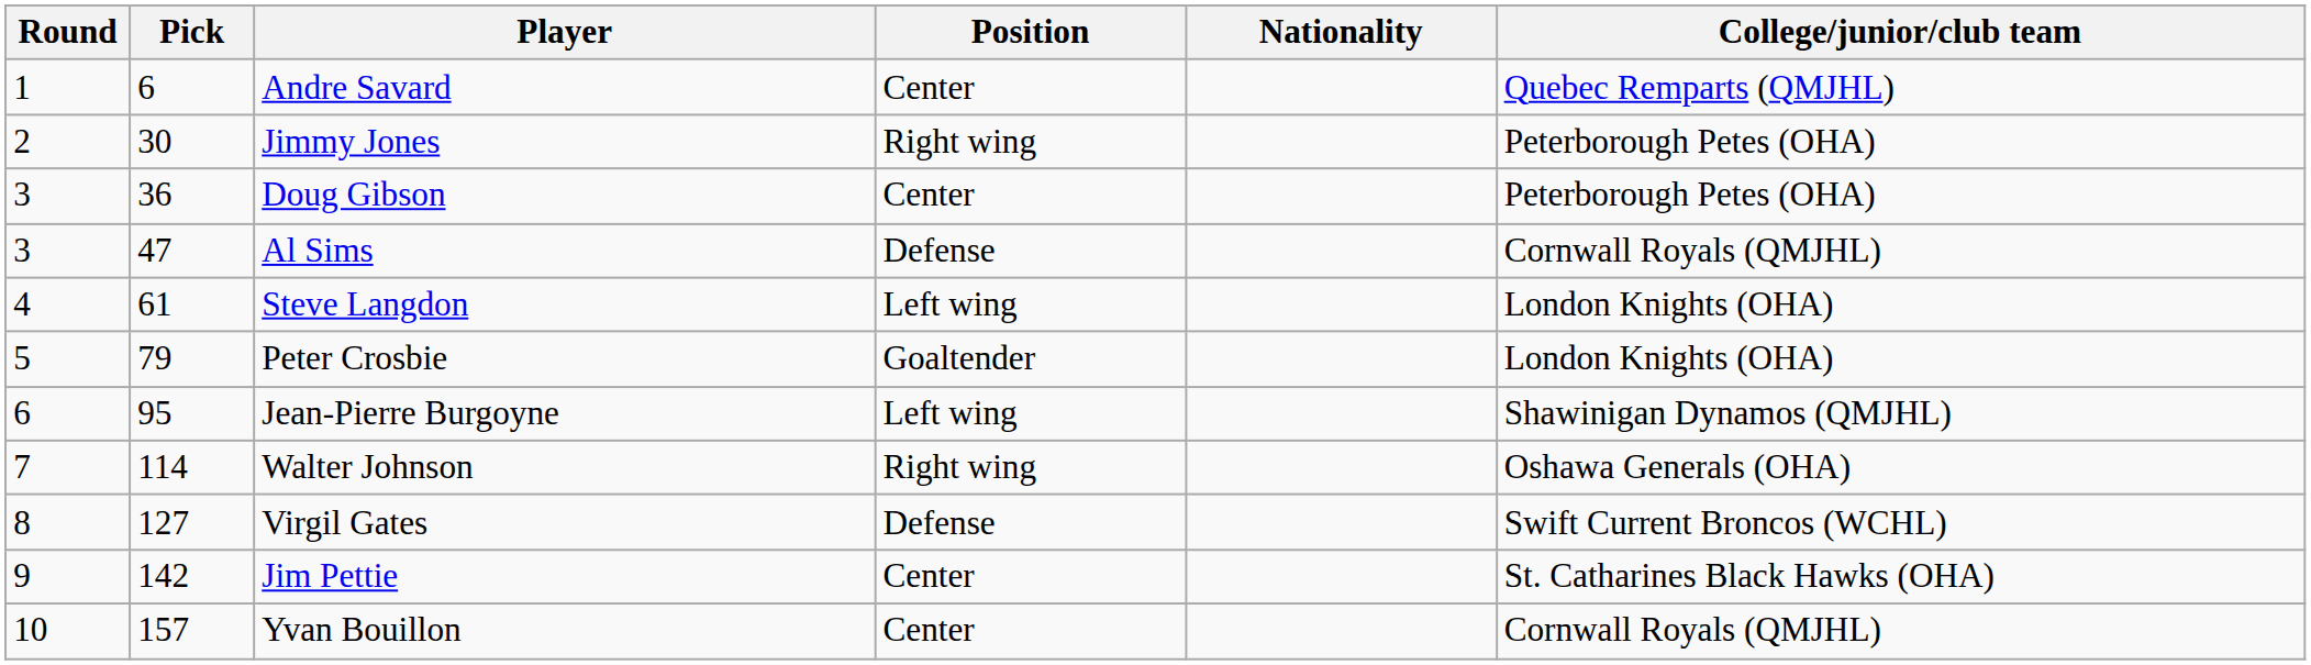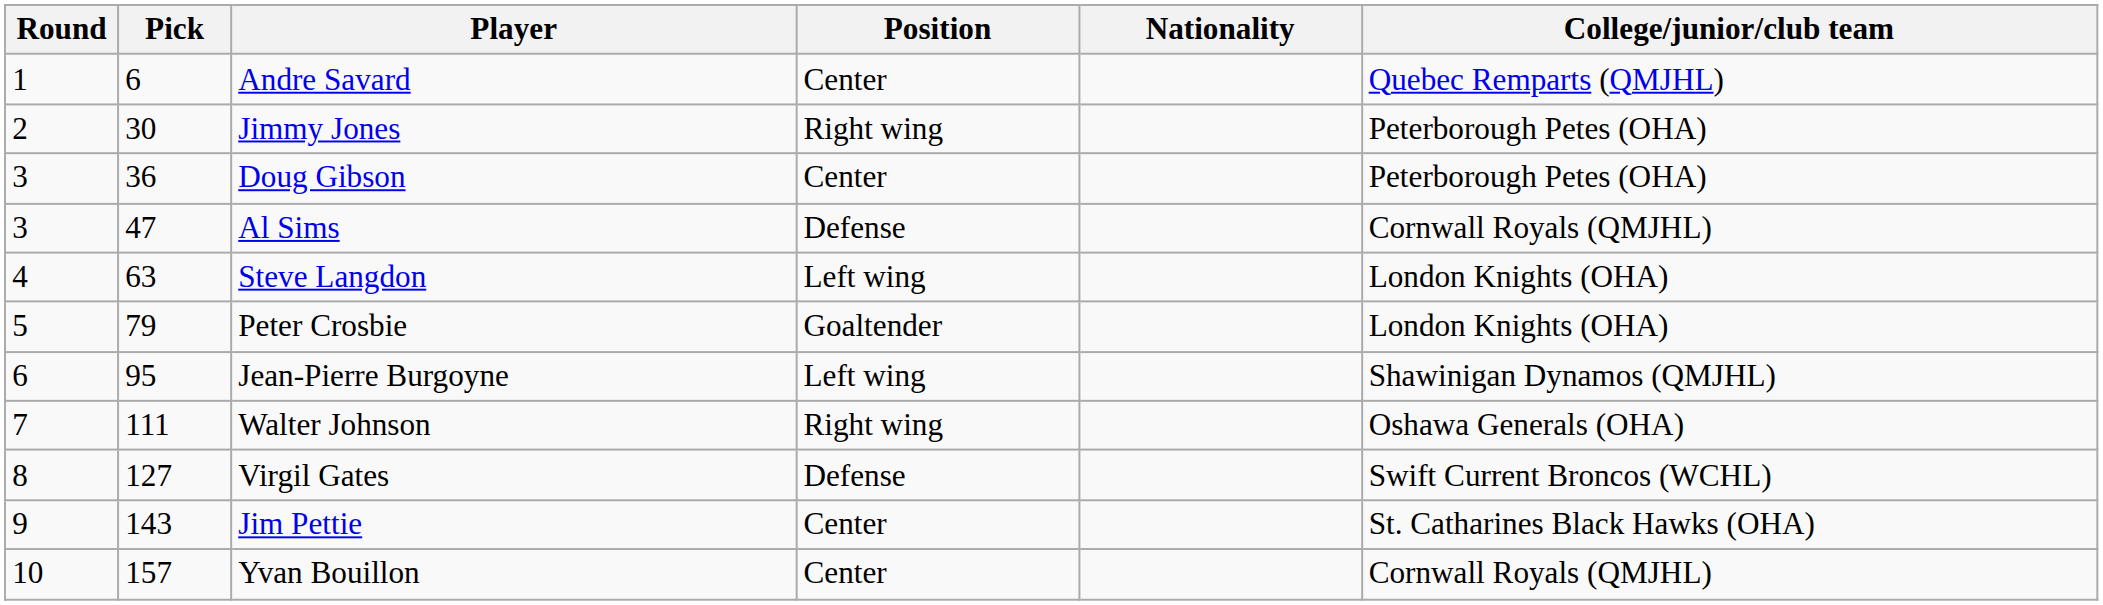 <table class="wikitable">
 <tr>
 <th bgcolor="#DDDDFF" width="5%">Round</th>
 <th bgcolor="#DDDDFF" width="5%">Pick</th>
 <th bgcolor="#DDDDFF" width="25%">Player</th>
 <th bgcolor="#DDDDFF" width="12.5%">Position</th>
 <th bgcolor="#DDDDFF" width="12.5%">Nationality</th>
 <th bgcolor="#DDDDFF" width="32.5%">College/junior/club team</th>
 </tr>
 <tr>
 <td>1</td>
 <td>6</td>
 <td><a href='#'>Andre Savard</a></td>
 <td>Center</td>
 <td></td>
 <td><a href='#'>Quebec Remparts</a> (<a href='#'>QMJHL</a>)</td>
 </tr>
 <tr>
 <td>2</td>
 <td>30</td>
 <td><a href='#'>Jimmy Jones</a></td>
 <td>Right wing</td>
 <td></td>
 <td>Peterborough Petes (OHA)</td>
 </tr>
 <tr>
 <td>3</td>
 <td>36</td>
 <td><a href='#'>Doug Gibson</a></td>
 <td>Center</td>
 <td></td>
 <td>Peterborough Petes (OHA)</td>
 </tr>
 <tr>
 <td>3</td>
 <td>47</td>
 <td><a href='#'>Al Sims</a></td>
 <td>Defense</td>
 <td></td>
 <td>Cornwall Royals (QMJHL)</td>
 </tr>
 <tr>
 <td>4</td>
-<td>61</td>
+<td>63</td>
 <td><a href='#'>Steve Langdon</a></td>
 <td>Left wing</td>
 <td></td>
 <td>London Knights (OHA)</td>
 </tr>
 <tr>
 <td>5</td>
 <td>79</td>
 <td>Peter Crosbie</td>
 <td>Goaltender</td>
 <td></td>
 <td>London Knights (OHA)</td>
 </tr>
 <tr>
 <td>6</td>
 <td>95</td>
 <td>Jean-Pierre Burgoyne</td>
 <td>Left wing</td>
 <td></td>
 <td>Shawinigan Dynamos (QMJHL)</td>
 </tr>
 <tr>
 <td>7</td>
-<td>114</td>
+<td>111</td>
 <td>Walter Johnson</td>
 <td>Right wing</td>
 <td></td>
 <td>Oshawa Generals (OHA)</td>
 </tr>
 <tr>
 <td>8</td>
 <td>127</td>
 <td>Virgil Gates</td>
 <td>Defense</td>
 <td></td>
 <td>Swift Current Broncos (WCHL)</td>
 </tr>
 <tr>
 <td>9</td>
-<td>142</td>
+<td>143</td>
 <td><a href='#'>Jim Pettie</a></td>
 <td>Center</td>
 <td></td>
 <td>St. Catharines Black Hawks (OHA)</td>
 </tr>
 <tr>
 <td>10</td>
 <td>157</td>
 <td>Yvan Bouillon</td>
 <td>Center</td>
 <td></td>
 <td>Cornwall Royals (QMJHL)</td>
 </tr>
 </table>
